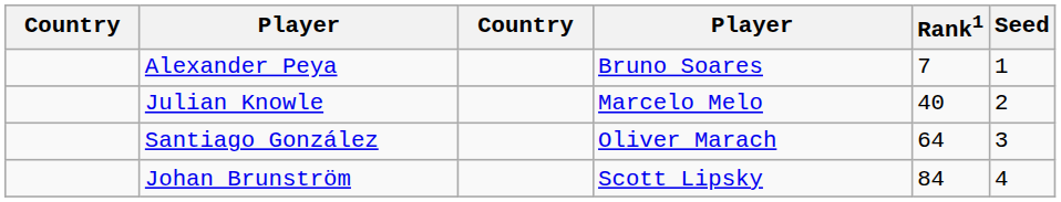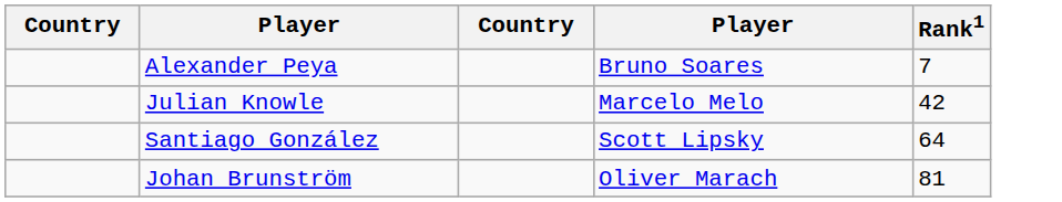 <table class="sortable wikitable">
 <tr>
 <th width="70">Country</th>
 <th width="175">Player</th>
 <th width="70">Country</th>
 <th width="175">Player</th>
 <th>Rank<sup>1</sup></th>
-<th>Seed</th>
 </tr>
 <tr>
 <td></td>
 <td><a href='#'>Alexander Peya</a></td>
 <td></td>
 <td><a href='#'>Bruno Soares</a></td>
 <td>7</td>
-<td>1</td>
 </tr>
 <tr>
 <td></td>
 <td><a href='#'>Julian Knowle</a></td>
 <td></td>
 <td><a href='#'>Marcelo Melo</a></td>
-<td>40</td>
-<td>2</td>
+<td>42</td>
 </tr>
 <tr>
 <td></td>
 <td><a href='#'>Santiago González</a></td>
 <td></td>
-<td><a href='#'>Oliver Marach</a></td>
+<td><a href='#'>Scott Lipsky</a></td>
 <td>64</td>
-<td>3</td>
 </tr>
 <tr>
 <td></td>
 <td><a href='#'>Johan Brunström</a></td>
 <td></td>
-<td><a href='#'>Scott Lipsky</a></td>
-<td>84</td>
-<td>4</td>
+<td><a href='#'>Oliver Marach</a></td>
+<td>81</td>
 </tr>
 </table>
